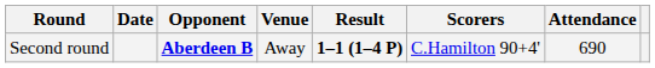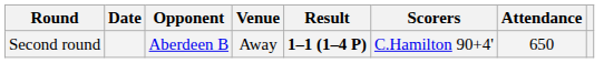 <table class="wikitable" style="text-align:center;">
 <tr>
 <th>Round</th>
 <th>Date</th>
 <th>Opponent</th>
 <th>Venue</th>
 <th>Result</th>
 <th>Scorers</th>
 <th>Attendance</th>
 <th></th>
 </tr>
 <tr style="background-color: #f3f3f3;">
 <td>Second round</td>
 <td></td>
-<td><strong><a href='#'>Aberdeen B</a></strong></td>
+<td><a href='#'>Aberdeen B</a></td>
 <td>Away</td>
 <td><strong>1–1 (1–4 P)</strong></td>
 <td><a href='#'>C.Hamilton</a> 90+4'</td>
-<td>690</td>
+<td>650</td>
 <td></td>
 </tr>
 </table>
